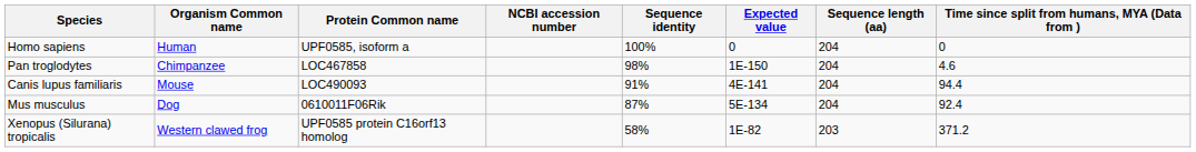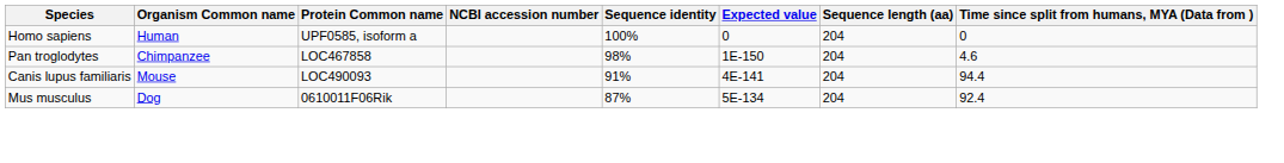 <table class = "wikitable">
 <tr>
 <th>Species</th>
 <th>Organism Common name</th>
 <th>Protein Common name</th>
 <th>NCBI accession number</th>
 <th>Sequence identity</th>
 <th><a href='#'>Expected value</a></th>
 <th>Sequence length (aa)</th>
 <th>Time since split from humans, MYA (Data from )</th>
 </tr>
 <tr>
 <td>Homo sapiens</td>
 <td><a href='#'>Human</a></td>
 <td>UPF0585, isoform a</td>
 <td></td>
 <td>100%</td>
 <td>0</td>
 <td>204</td>
 <td>0</td>
 </tr>
 <tr>
 <td>Pan troglodytes</td>
 <td><a href='#'>Chimpanzee</a></td>
 <td>LOC467858</td>
 <td></td>
 <td>98%</td>
 <td>1E-150</td>
 <td>204</td>
 <td>4.6</td>
 </tr>
 <tr>
 <td>Canis lupus familiaris</td>
 <td><a href='#'>Mouse</a></td>
 <td>LOC490093</td>
 <td></td>
 <td>91%</td>
 <td>4E-141</td>
 <td>204</td>
 <td>94.4</td>
 </tr>
 <tr>
 <td>Mus musculus</td>
 <td><a href='#'>Dog</a></td>
 <td>0610011F06Rik</td>
 <td></td>
 <td>87%</td>
 <td>5E-134</td>
 <td>204</td>
 <td>92.4</td>
 </tr>
-<tr>
-<td>Xenopus (Silurana) tropicalis</td>
-<td><a href='#'>Western clawed frog</a></td>
-<td>UPF0585 protein C16orf13 homolog</td>
-<td></td>
-<td>58%</td>
-<td>1E-82</td>
-<td>203</td>
-<td>371.2</td>
-</tr>
 </table>
